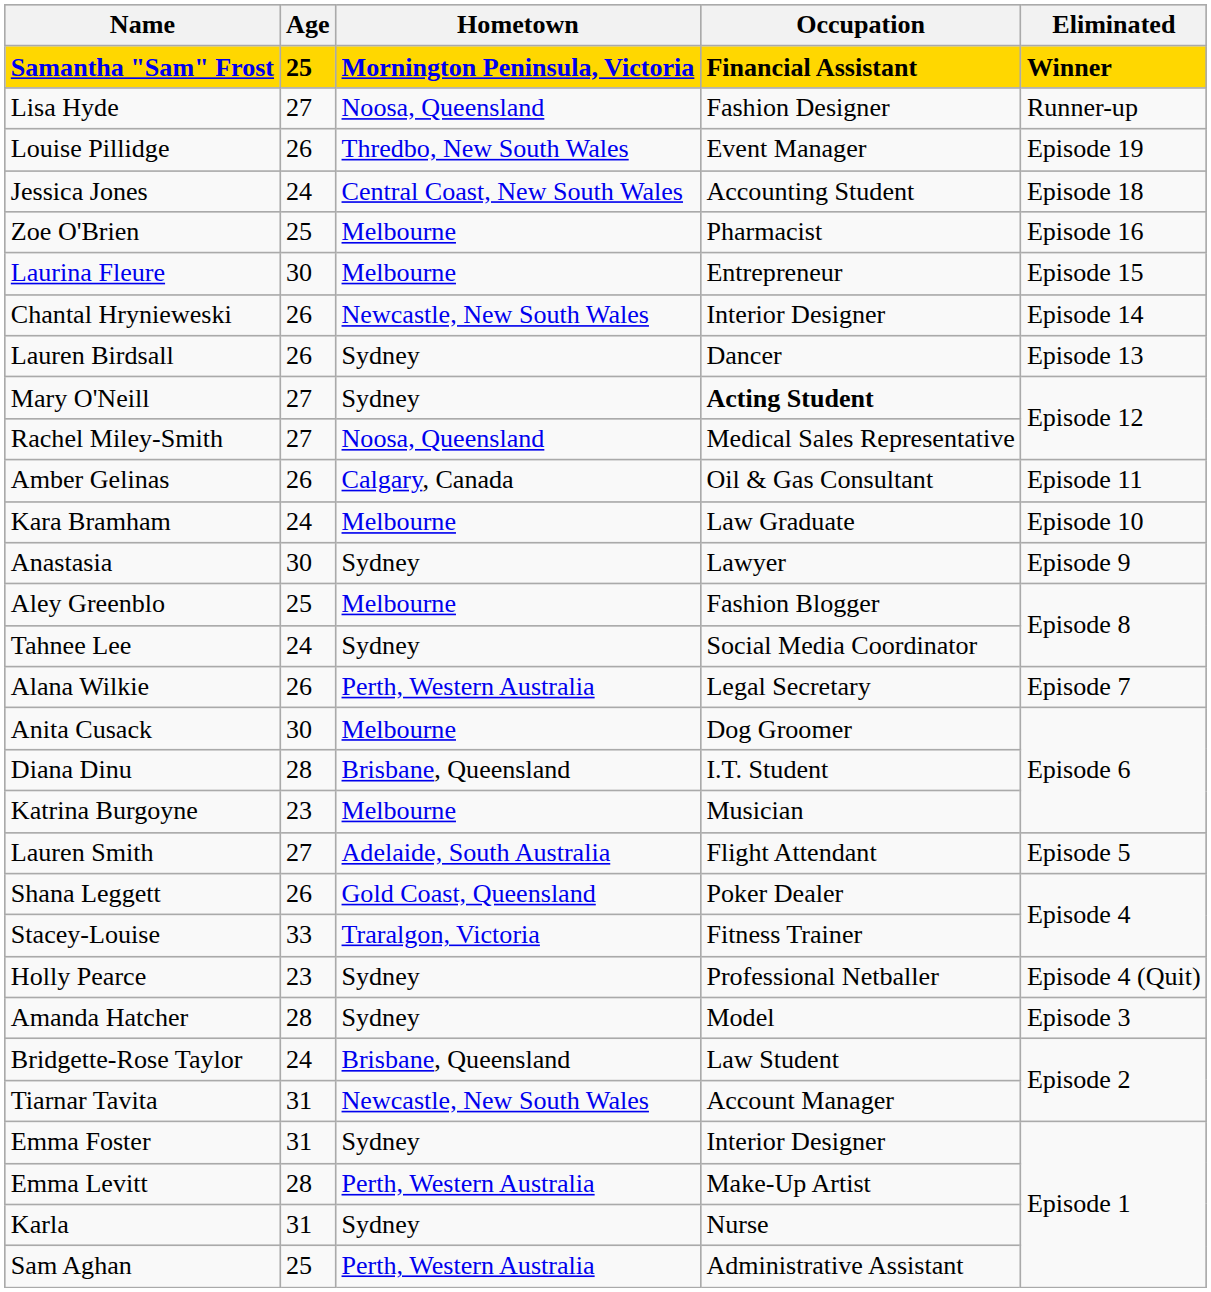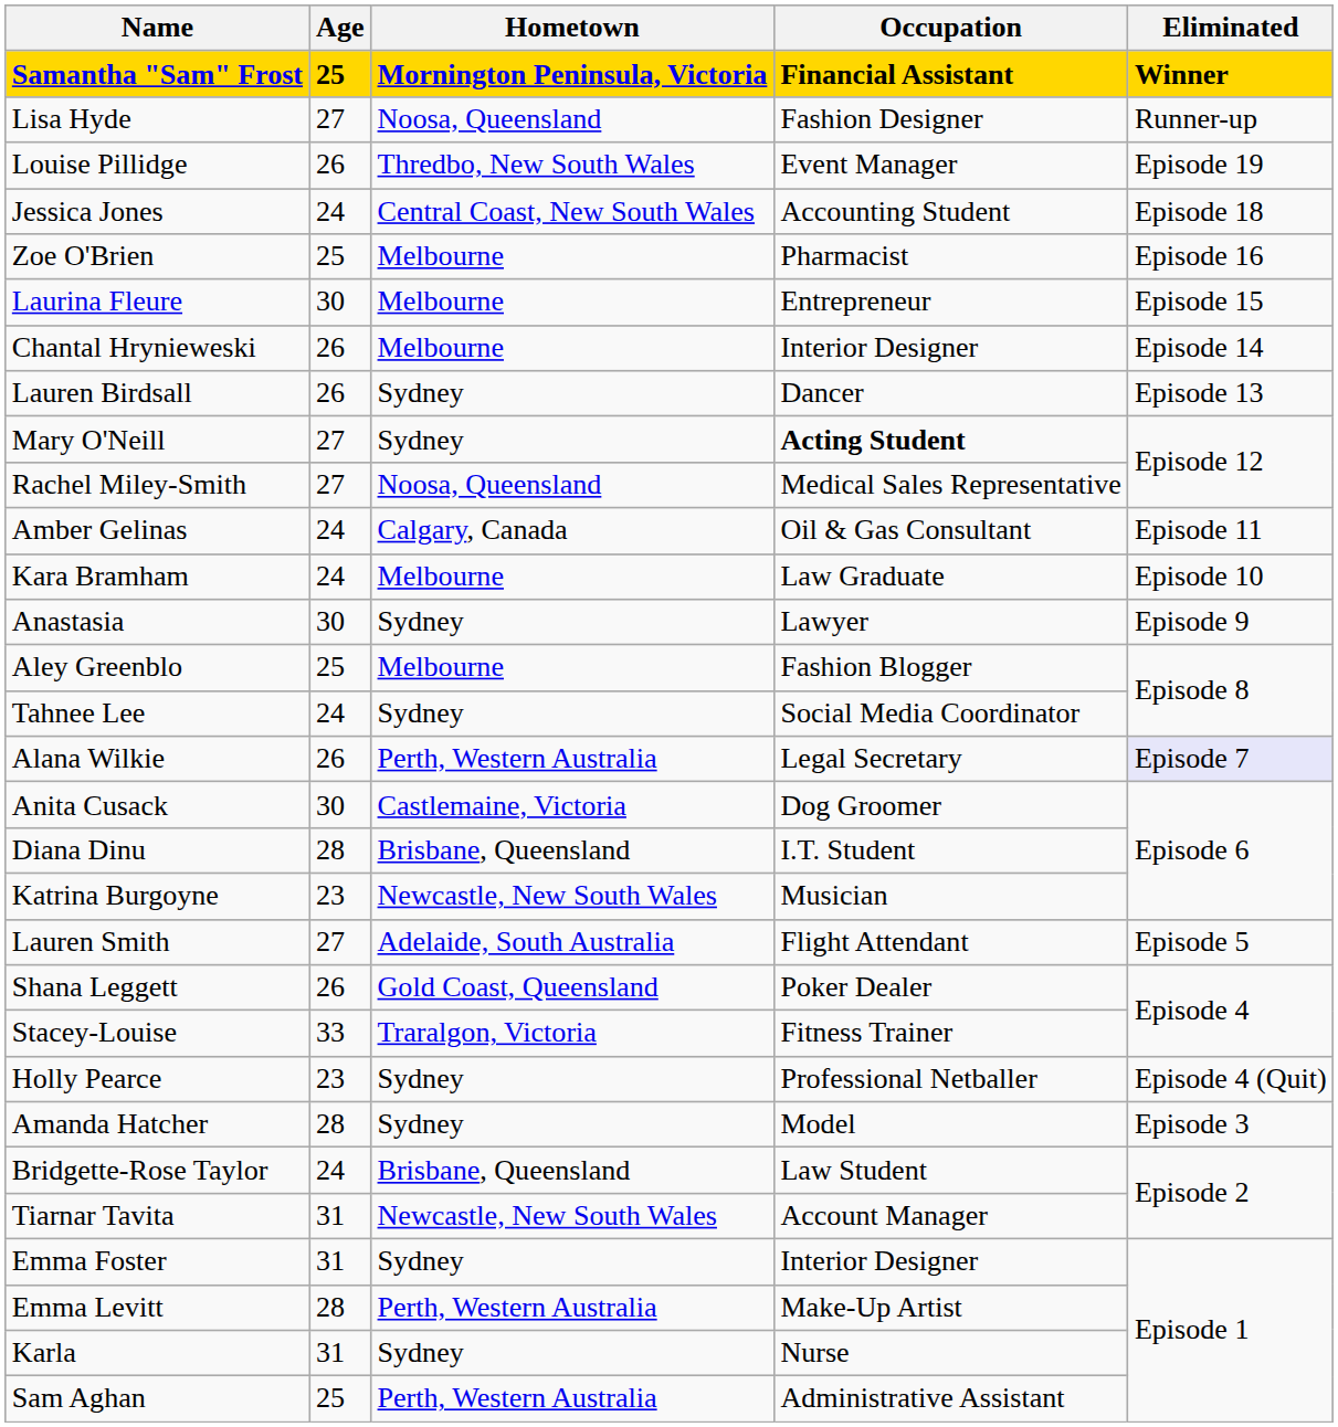 <table class="wikitable sortable">
 <tr>
 <th>Name</th>
 <th>Age</th>
 <th>Hometown</th>
 <th>Occupation</th>
 <th>Eliminated</th>
 </tr>
 <tr>
 <td bgcolor="gold"><strong><a href='#'>Samantha "Sam" Frost</a></strong></td>
 <td bgcolor="gold"><strong>25</strong></td>
 <td bgcolor="gold"><strong><a href='#'>Mornington Peninsula, Victoria</a></strong></td>
 <td bgcolor="gold"><strong>Financial Assistant</strong></td>
 <td bgcolor="gold"><strong>Winner</strong></td>
 </tr>
 <tr>
 <td>Lisa Hyde</td>
 <td>27</td>
 <td><a href='#'>Noosa, Queensland</a></td>
 <td>Fashion Designer</td>
 <td>Runner-up</td>
 </tr>
 <tr>
 <td>Louise Pillidge</td>
 <td>26</td>
 <td><a href='#'>Thredbo, New South Wales</a></td>
 <td>Event Manager</td>
 <td>Episode 19</td>
 </tr>
 <tr>
 <td>Jessica Jones</td>
 <td>24</td>
 <td><a href='#'>Central Coast, New South Wales</a></td>
 <td>Accounting Student</td>
 <td>Episode 18</td>
 </tr>
 <tr>
 <td>Zoe O'Brien</td>
 <td>25</td>
 <td><a href='#'>Melbourne</a></td>
 <td>Pharmacist</td>
 <td>Episode 16</td>
 </tr>
 <tr>
 <td><a href='#'>Laurina Fleure</a></td>
 <td>30</td>
 <td><a href='#'>Melbourne</a></td>
 <td>Entrepreneur</td>
 <td>Episode 15</td>
 </tr>
 <tr>
 <td>Chantal Hrynieweski</td>
 <td>26</td>
-<td><a href='#'>Newcastle, New South Wales</a></td>
+<td><a href='#'>Melbourne</a></td>
 <td>Interior Designer</td>
 <td>Episode 14</td>
 </tr>
 <tr>
 <td>Lauren Birdsall</td>
 <td>26</td>
 <td>Sydney</td>
 <td>Dancer</td>
 <td>Episode 13</td>
 </tr>
 <tr>
 <td>Mary O'Neill</td>
 <td>27</td>
 <td>Sydney</td>
 <td><strong>Acting Student</strong></td>
 <td rowspan="2">Episode 12</td>
 </tr>
 <tr>
 <td>Rachel Miley-Smith</td>
 <td>27</td>
 <td><a href='#'>Noosa, Queensland</a></td>
 <td>Medical Sales Representative</td>
 </tr>
 <tr>
 <td>Amber Gelinas</td>
-<td>26</td>
+<td>24</td>
 <td><a href='#'>Calgary</a>, Canada</td>
 <td>Oil & Gas Consultant</td>
 <td>Episode 11</td>
 </tr>
 <tr>
 <td>Kara Bramham</td>
 <td>24</td>
 <td><a href='#'>Melbourne</a></td>
 <td>Law Graduate</td>
 <td>Episode 10</td>
 </tr>
 <tr>
 <td>Anastasia</td>
 <td>30</td>
 <td>Sydney</td>
 <td>Lawyer</td>
 <td>Episode 9</td>
 </tr>
 <tr>
 <td>Aley Greenblo</td>
 <td>25</td>
 <td><a href='#'>Melbourne</a></td>
 <td>Fashion Blogger</td>
 <td rowspan="2">Episode 8</td>
 </tr>
 <tr>
 <td>Tahnee Lee</td>
 <td>24</td>
 <td>Sydney</td>
 <td>Social Media Coordinator</td>
 </tr>
 <tr>
 <td>Alana Wilkie</td>
 <td>26</td>
 <td><a href='#'>Perth, Western Australia</a></td>
 <td>Legal Secretary</td>
-<td>Episode 7</td>
+<td style="background: lavender;">Episode 7</td>
 </tr>
 <tr>
 <td>Anita Cusack</td>
 <td>30</td>
-<td><a href='#'>Melbourne</a></td>
+<td><a href='#'>Castlemaine, Victoria</a></td>
 <td>Dog Groomer</td>
 <td rowspan="3">Episode 6</td>
 </tr>
 <tr>
 <td>Diana Dinu</td>
 <td>28</td>
 <td><a href='#'>Brisbane</a>, Queensland</td>
 <td>I.T. Student</td>
 </tr>
 <tr>
 <td>Katrina Burgoyne</td>
 <td>23</td>
-<td><a href='#'>Melbourne</a></td>
+<td><a href='#'>Newcastle, New South Wales</a></td>
 <td>Musician</td>
 </tr>
 <tr>
 <td>Lauren Smith</td>
 <td>27</td>
 <td><a href='#'>Adelaide, South Australia</a></td>
 <td>Flight Attendant</td>
 <td>Episode 5</td>
 </tr>
 <tr>
 <td>Shana Leggett</td>
 <td>26</td>
 <td><a href='#'>Gold Coast, Queensland</a></td>
 <td>Poker Dealer</td>
 <td rowspan="2">Episode 4</td>
 </tr>
 <tr>
 <td>Stacey-Louise</td>
 <td>33</td>
 <td><a href='#'>Traralgon, Victoria</a></td>
 <td>Fitness Trainer</td>
 </tr>
 <tr>
 <td>Holly Pearce</td>
 <td>23</td>
 <td>Sydney</td>
 <td>Professional Netballer</td>
 <td>Episode 4 (Quit)</td>
 </tr>
 <tr>
 <td>Amanda Hatcher</td>
 <td>28</td>
 <td>Sydney</td>
 <td>Model</td>
 <td>Episode 3</td>
 </tr>
 <tr>
 <td>Bridgette-Rose Taylor</td>
 <td>24</td>
 <td><a href='#'>Brisbane</a>, Queensland</td>
 <td>Law Student</td>
 <td rowspan="2">Episode 2</td>
 </tr>
 <tr>
 <td>Tiarnar Tavita</td>
 <td>31</td>
 <td><a href='#'>Newcastle, New South Wales</a></td>
 <td>Account Manager</td>
 </tr>
 <tr>
 <td>Emma Foster</td>
 <td>31</td>
 <td>Sydney</td>
 <td>Interior Designer</td>
 <td rowspan="4">Episode 1</td>
 </tr>
 <tr>
 <td>Emma Levitt</td>
 <td>28</td>
 <td><a href='#'>Perth, Western Australia</a></td>
 <td>Make-Up Artist</td>
 </tr>
 <tr>
 <td>Karla</td>
 <td>31</td>
 <td>Sydney</td>
 <td>Nurse</td>
 </tr>
 <tr>
 <td>Sam Aghan</td>
 <td>25</td>
 <td><a href='#'>Perth, Western Australia</a></td>
 <td>Administrative Assistant</td>
 </tr>
 </table>
